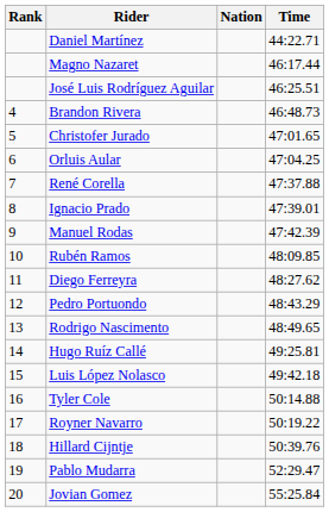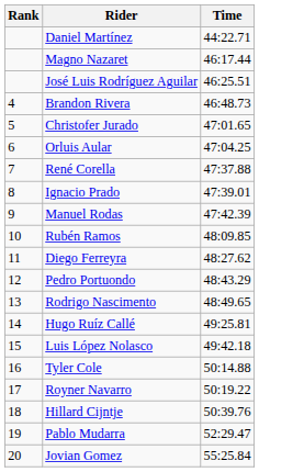 <table class="wikitable sortable" style="font-size:95%" style="width:35em;" style="text-align:center">
 <tr>
 <th>Rank</th>
 <th>Rider</th>
-<th>Nation</th>
 <th>Time</th>
 </tr>
 <tr>
 <td></td>
 <td align=left><a href='#'>Daniel Martínez</a></td>
-<td align=left></td>
 <td>44:22.71</td>
 </tr>
 <tr>
 <td></td>
 <td align=left><a href='#'>Magno Nazaret</a></td>
-<td align=left></td>
 <td>46:17.44</td>
 </tr>
 <tr>
 <td></td>
 <td align=left><a href='#'>José Luis Rodríguez Aguilar</a></td>
-<td align=left></td>
 <td>46:25.51</td>
 </tr>
 <tr>
 <td>4</td>
 <td align=left><a href='#'>Brandon Rivera</a></td>
-<td align=left></td>
 <td>46:48.73</td>
 </tr>
 <tr>
 <td>5</td>
 <td align=left><a href='#'>Christofer Jurado</a></td>
-<td align=left></td>
 <td>47:01.65</td>
 </tr>
 <tr>
 <td>6</td>
 <td align=left><a href='#'>Orluis Aular</a></td>
-<td align=left></td>
 <td>47:04.25</td>
 </tr>
 <tr>
 <td>7</td>
 <td align=left><a href='#'>René Corella</a></td>
-<td align=left></td>
 <td>47:37.88</td>
 </tr>
 <tr>
 <td>8</td>
 <td align=left><a href='#'>Ignacio Prado</a></td>
-<td align=left></td>
 <td>47:39.01</td>
 </tr>
 <tr>
 <td>9</td>
 <td align=left><a href='#'>Manuel Rodas</a></td>
-<td align=left></td>
 <td>47:42.39</td>
 </tr>
 <tr>
 <td>10</td>
 <td align=left><a href='#'>Rubén Ramos</a></td>
-<td align=left></td>
 <td>48:09.85</td>
 </tr>
 <tr>
 <td>11</td>
 <td align=left><a href='#'>Diego Ferreyra</a></td>
-<td align=left></td>
 <td>48:27.62</td>
 </tr>
 <tr>
 <td>12</td>
 <td align=left><a href='#'>Pedro Portuondo</a></td>
-<td align=left></td>
 <td>48:43.29</td>
 </tr>
 <tr>
 <td>13</td>
 <td align=left><a href='#'>Rodrigo Nascimento</a></td>
-<td align=left></td>
 <td>48:49.65</td>
 </tr>
 <tr>
 <td>14</td>
 <td align=left><a href='#'>Hugo Ruíz Callé</a></td>
-<td align=left></td>
 <td>49:25.81</td>
 </tr>
 <tr>
 <td>15</td>
 <td align=left><a href='#'>Luis López Nolasco</a></td>
-<td align=left></td>
 <td>49:42.18</td>
 </tr>
 <tr>
 <td>16</td>
 <td align=left><a href='#'>Tyler Cole</a></td>
-<td align=left></td>
 <td>50:14.88</td>
 </tr>
 <tr>
 <td>17</td>
 <td align=left><a href='#'>Royner Navarro</a></td>
-<td align=left></td>
 <td>50:19.22</td>
 </tr>
 <tr>
 <td>18</td>
 <td align=left><a href='#'>Hillard Cijntje</a></td>
-<td align=left></td>
 <td>50:39.76</td>
 </tr>
 <tr>
 <td>19</td>
 <td align=left><a href='#'>Pablo Mudarra</a></td>
-<td align=left></td>
 <td>52:29.47</td>
 </tr>
 <tr>
 <td>20</td>
 <td align=left><a href='#'>Jovian Gomez</a></td>
-<td align=left></td>
 <td>55:25.84</td>
 </tr>
 </table>
